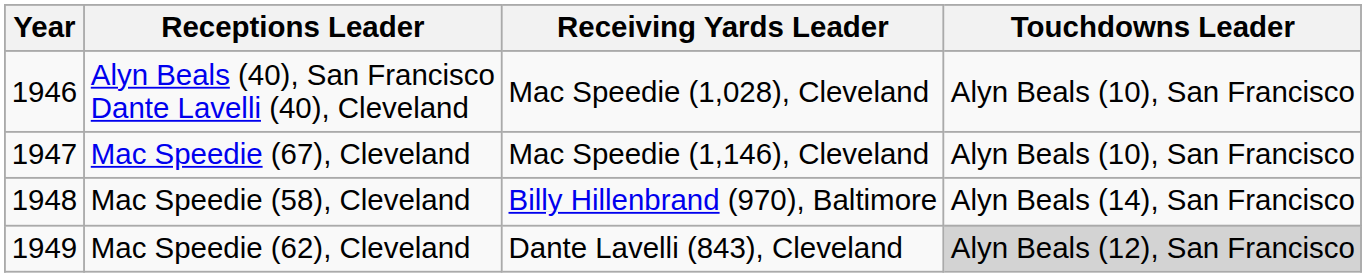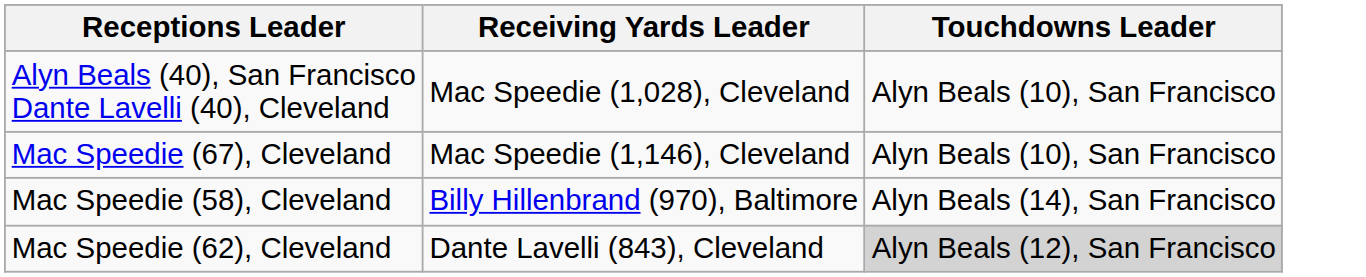 <table class="wikitable">
 <tr>
-<th>Year</th>
 <th>Receptions Leader</th>
 <th>Receiving Yards Leader</th>
 <th>Touchdowns Leader</th>
 </tr>
 <tr>
-<td>1946</td>
 <td><a href='#'>Alyn Beals</a> (40), San Francisco<br><a href='#'>Dante Lavelli</a> (40), Cleveland</td>
 <td>Mac Speedie (1,028), Cleveland</td>
 <td>Alyn Beals (10), San Francisco</td>
 </tr>
 <tr>
-<td>1947</td>
 <td><a href='#'>Mac Speedie</a> (67), Cleveland</td>
 <td>Mac Speedie (1,146), Cleveland</td>
 <td>Alyn Beals (10), San Francisco</td>
 </tr>
 <tr>
-<td>1948</td>
 <td>Mac Speedie (58), Cleveland</td>
 <td><a href='#'>Billy Hillenbrand</a> (970), Baltimore</td>
 <td>Alyn Beals (14), San Francisco</td>
 </tr>
 <tr>
-<td>1949</td>
 <td>Mac Speedie (62), Cleveland</td>
 <td>Dante Lavelli (843), Cleveland</td>
 <td style="background: lightgrey;">Alyn Beals (12), San Francisco</td>
 </tr>
 </table>
